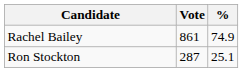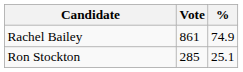 <table class="wikitable">
 <tr>
 <th bgcolor="#DDDDFF" width="200px">Candidate</th>
 <th bgcolor="#DDDDFF">Vote</th>
 <th bgcolor="#DDDDFF">%</th>
 </tr>
 <tr>
 <td>Rachel Bailey</td>
 <td>861</td>
 <td>74.9</td>
 </tr>
 <tr>
 <td>Ron Stockton</td>
-<td>287</td>
+<td>285</td>
 <td>25.1</td>
 </tr>
 </table>
